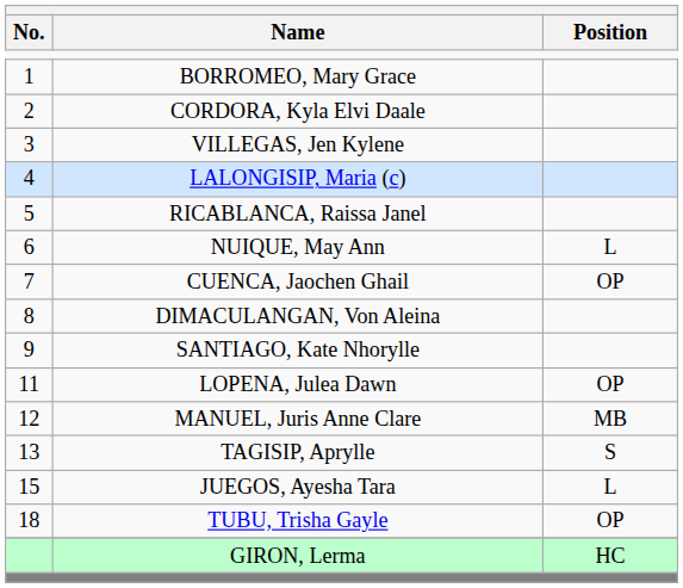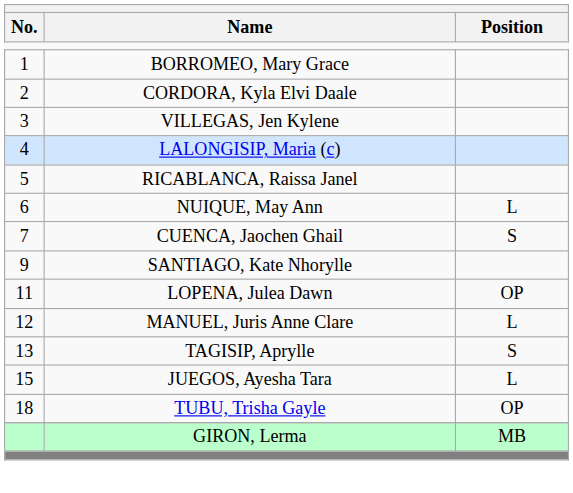 <table class='wikitable mw-collapsible mw-collapsed' style="text-align: center; width: 500px; border: none">
 <tr>
 <th style='text-align: left;' colspan=3></th>
 </tr>
 <tr>
 <th style='width: 7%;'>No.</th>
 <th>Name</th>
 <th style='width: 20%;'>Position</th>
 </tr>
 <tr>
 <td style='border: none;'></td>
 </tr>
 <tr>
 <td>1</td>
 <td>BORROMEO, Mary Grace</td>
 <td></td>
 </tr>
 <tr>
 <td>2</td>
 <td>CORDORA, Kyla Elvi Daale</td>
 <td></td>
 </tr>
 <tr>
 <td>3</td>
 <td>VILLEGAS, Jen Kylene</td>
 <td></td>
 </tr>
 <tr bgcolor=#D0E6FF>
 <td>4</td>
 <td><a href='#'>LALONGISIP, Maria</a> (<a href='#'>c</a>)</td>
 <td></td>
 </tr>
 <tr>
 <td>5</td>
 <td>RICABLANCA, Raissa Janel</td>
 <td></td>
 </tr>
 <tr>
 <td>6</td>
 <td>NUIQUE, May Ann</td>
 <td>L</td>
 </tr>
 <tr>
 <td>7</td>
 <td>CUENCA, Jaochen Ghail</td>
-<td>OP</td>
-</tr>
-<tr>
-<td>8</td>
-<td>DIMACULANGAN, Von Aleina</td>
-<td></td>
+<td>S</td>
 </tr>
 <tr>
 <td>9</td>
 <td>SANTIAGO, Kate Nhorylle</td>
 <td></td>
 </tr>
 <tr>
 <td>11</td>
 <td>LOPENA, Julea Dawn</td>
 <td>OP</td>
 </tr>
 <tr>
 <td>12</td>
 <td>MANUEL, Juris Anne Clare</td>
-<td>MB</td>
+<td>L</td>
 </tr>
 <tr>
 <td>13</td>
 <td>TAGISIP, Aprylle</td>
 <td>S</td>
 </tr>
 <tr>
 <td>15</td>
 <td>JUEGOS, Ayesha Tara</td>
 <td>L</td>
 </tr>
 <tr>
 <td>18</td>
 <td><a href='#'>TUBU, Trisha Gayle</a></td>
 <td>OP</td>
 </tr>
 <tr>
 </tr>
 <tr bgcolor=#BBFFCC>
 <td></td>
 <td>GIRON, Lerma</td>
-<td>HC</td>
+<td>MB</td>
 </tr>
 <tr>
 <th style='background: grey;' colspan=3></th>
 </tr>
 </table>
